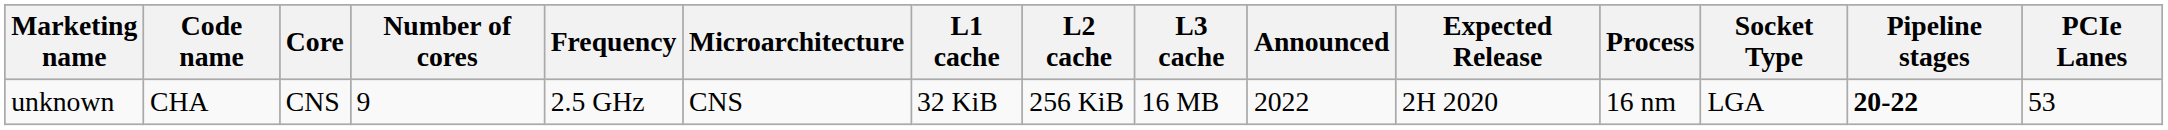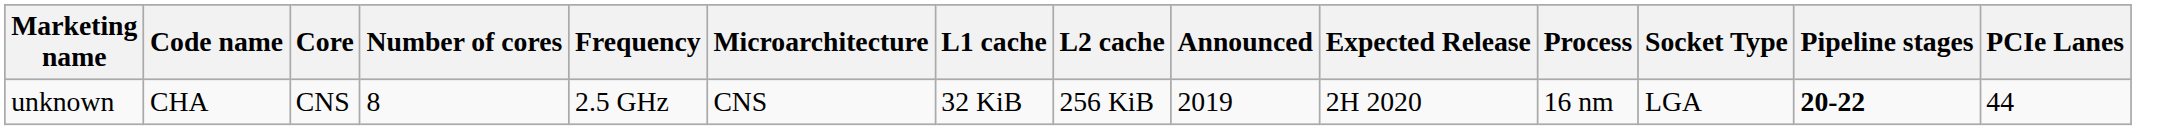 <table class="wikitable">
 <tr>
 <th>Marketing<br>name</th>
 <th>Code name</th>
 <th>Core</th>
 <th>Number of cores</th>
 <th>Frequency</th>
 <th>Microarchitecture</th>
 <th>L1 cache</th>
 <th>L2 cache</th>
-<th>L3 cache</th>
 <th>Announced</th>
 <th>Expected Release</th>
 <th>Process</th>
 <th>Socket Type</th>
 <th>Pipeline stages</th>
 <th>PCIe Lanes</th>
 </tr>
 <tr>
 <td>unknown</td>
 <td>CHA</td>
 <td>CNS</td>
-<td>9</td>
+<td>8</td>
 <td>2.5 GHz</td>
 <td>CNS</td>
 <td>32 KiB</td>
 <td>256 KiB</td>
-<td>16 MB</td>
-<td>2022</td>
+<td>2019</td>
 <td>2H 2020</td>
 <td>16 nm</td>
 <td>LGA</td>
 <td><strong>20-22</strong></td>
-<td>53</td>
+<td>44</td>
 </tr>
 </table>
